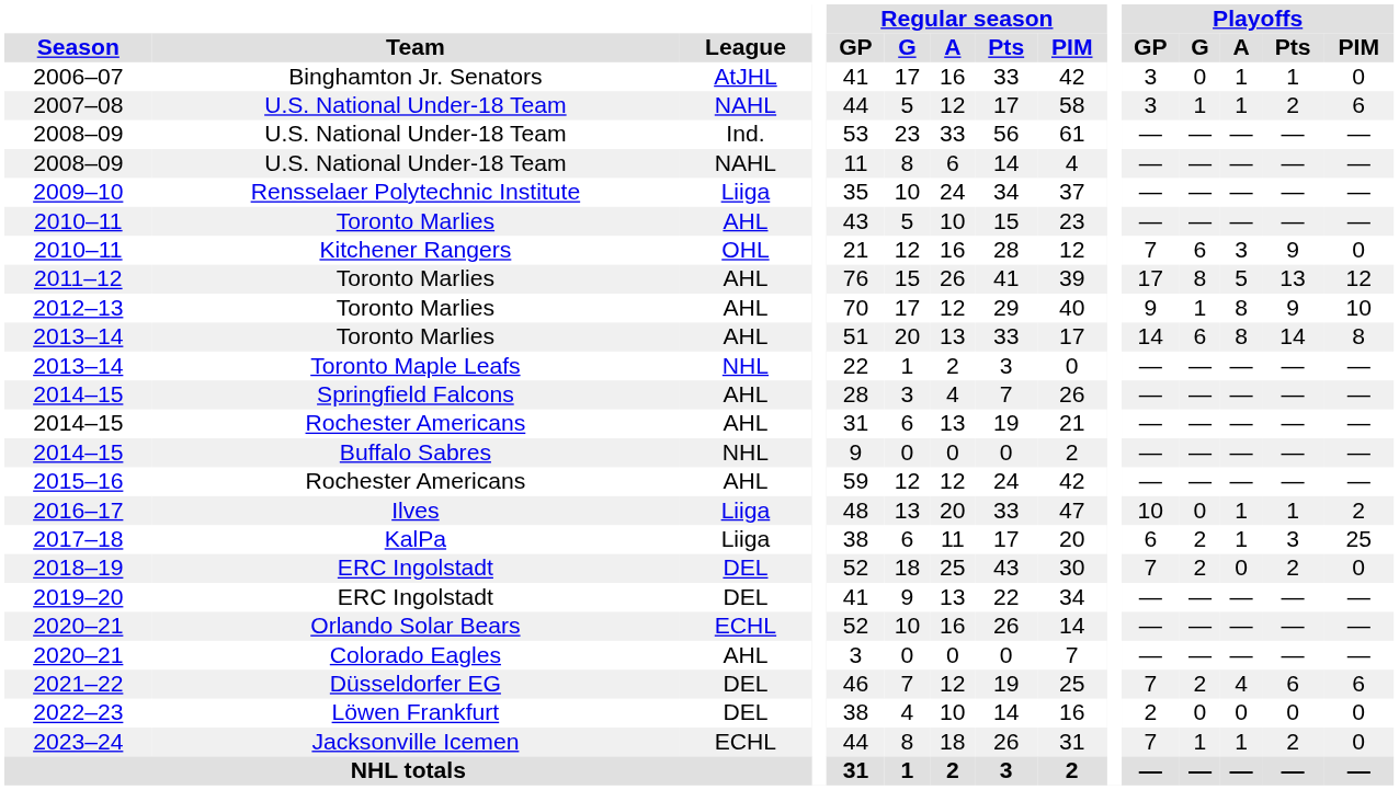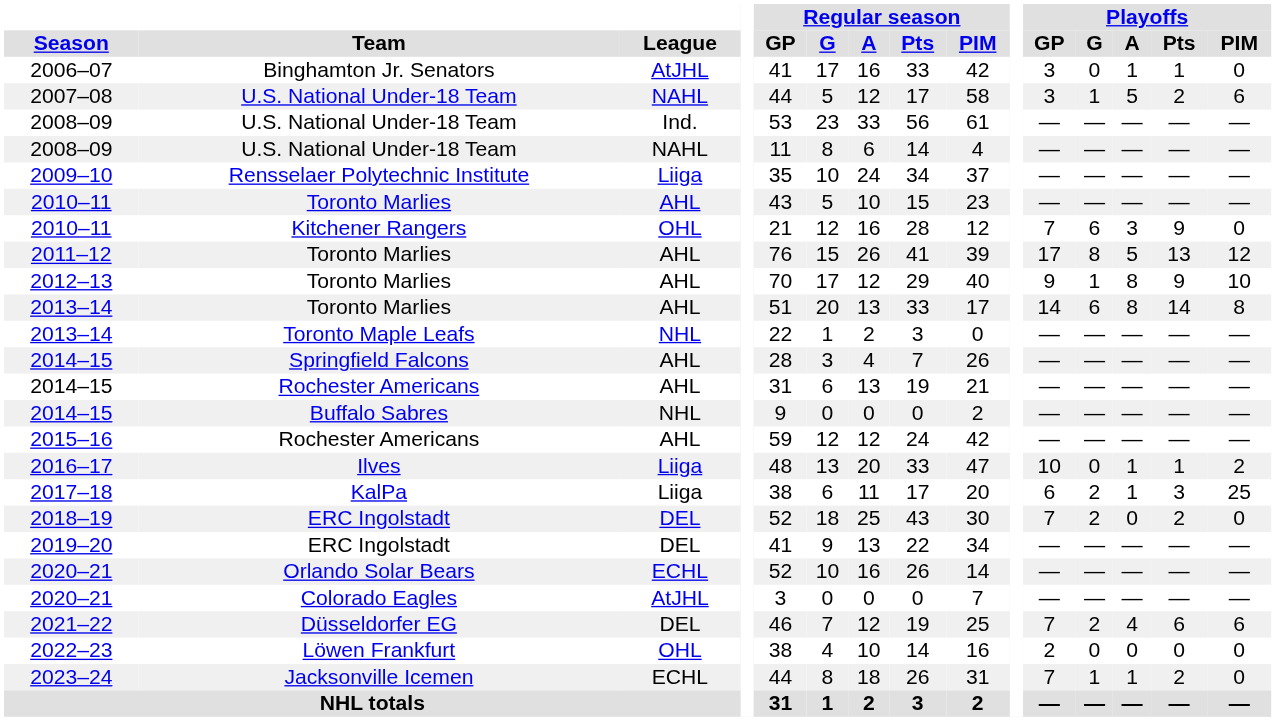 <table border="0" cellpadding="1" cellspacing="0" ID="Table3" style="text-align:center; width:60em">
 <tr style="background:#e0e0e0;">
 <th colspan="3" style="background:#fff;"> </th>
 <th rowspan="99" style="background:#fff;"> </th>
 <th colspan="5"><a href='#'>Regular season</a></th>
 <th rowspan="99" style="background:#fff;"> </th>
 <th colspan="5"><a href='#'>Playoffs</a></th>
 </tr>
 <tr style="background:#e0e0e0;">
 <th><a href='#'>Season</a></th>
 <th>Team</th>
 <th>League</th>
 <th>GP</th>
 <th><a href='#'>G</a></th>
 <th><a href='#'>A</a></th>
 <th><a href='#'>Pts</a></th>
 <th><a href='#'>PIM</a></th>
 <th>GP</th>
 <th>G</th>
 <th>A</th>
 <th>Pts</th>
 <th>PIM</th>
 </tr>
 <tr>
 <td>2006–07</td>
 <td>Binghamton Jr. Senators</td>
 <td><a href='#'>AtJHL</a></td>
 <td>41</td>
 <td>17</td>
 <td>16</td>
 <td>33</td>
 <td>42</td>
 <td>3</td>
 <td>0</td>
 <td>1</td>
 <td>1</td>
 <td>0</td>
 </tr>
 <tr style="background:#f0f0f0;">
 <td>2007–08</td>
 <td><a href='#'>U.S. National Under-18 Team</a></td>
 <td><a href='#'>NAHL</a></td>
 <td>44</td>
 <td>5</td>
 <td>12</td>
 <td>17</td>
 <td>58</td>
 <td>3</td>
 <td>1</td>
-<td>1</td>
+<td>5</td>
 <td>2</td>
 <td>6</td>
 </tr>
 <tr>
 <td>2008–09</td>
 <td>U.S. National Under-18 Team</td>
 <td>Ind.</td>
 <td>53</td>
 <td>23</td>
 <td>33</td>
 <td>56</td>
 <td>61</td>
 <td>—</td>
 <td>—</td>
 <td>—</td>
 <td>—</td>
 <td>—</td>
 </tr>
 <tr style="background:#f0f0f0;">
 <td>2008–09</td>
 <td>U.S. National Under-18 Team</td>
 <td>NAHL</td>
 <td>11</td>
 <td>8</td>
 <td>6</td>
 <td>14</td>
 <td>4</td>
 <td>—</td>
 <td>—</td>
 <td>—</td>
 <td>—</td>
 <td>—</td>
 </tr>
 <tr>
 <td><a href='#'>2009–10</a></td>
 <td><a href='#'>Rensselaer Polytechnic Institute</a></td>
 <td><a href='#'>Liiga</a></td>
 <td>35</td>
 <td>10</td>
 <td>24</td>
 <td>34</td>
 <td>37</td>
 <td>—</td>
 <td>—</td>
 <td>—</td>
 <td>—</td>
 <td>—</td>
 </tr>
 <tr style="background:#f0f0f0;">
 <td><a href='#'>2010–11</a></td>
 <td><a href='#'>Toronto Marlies</a></td>
 <td><a href='#'>AHL</a></td>
 <td>43</td>
 <td>5</td>
 <td>10</td>
 <td>15</td>
 <td>23</td>
 <td>—</td>
 <td>—</td>
 <td>—</td>
 <td>—</td>
 <td>—</td>
 </tr>
 <tr>
 <td><a href='#'>2010–11</a></td>
 <td><a href='#'>Kitchener Rangers</a></td>
 <td><a href='#'>OHL</a></td>
 <td>21</td>
 <td>12</td>
 <td>16</td>
 <td>28</td>
 <td>12</td>
 <td>7</td>
 <td>6</td>
 <td>3</td>
 <td>9</td>
 <td>0</td>
 </tr>
 <tr style="background:#f0f0f0;">
 <td><a href='#'>2011–12</a></td>
 <td>Toronto Marlies</td>
 <td>AHL</td>
 <td>76</td>
 <td>15</td>
 <td>26</td>
 <td>41</td>
 <td>39</td>
 <td>17</td>
 <td>8</td>
 <td>5</td>
 <td>13</td>
 <td>12</td>
 </tr>
 <tr>
 <td><a href='#'>2012–13</a></td>
 <td>Toronto Marlies</td>
 <td>AHL</td>
 <td>70</td>
 <td>17</td>
 <td>12</td>
 <td>29</td>
 <td>40</td>
 <td>9</td>
 <td>1</td>
 <td>8</td>
 <td>9</td>
 <td>10</td>
 </tr>
 <tr style="background:#f0f0f0;">
 <td><a href='#'>2013–14</a></td>
 <td>Toronto Marlies</td>
 <td>AHL</td>
 <td>51</td>
 <td>20</td>
 <td>13</td>
 <td>33</td>
 <td>17</td>
 <td>14</td>
 <td>6</td>
 <td>8</td>
 <td>14</td>
 <td>8</td>
 </tr>
 <tr>
 <td><a href='#'>2013–14</a></td>
 <td><a href='#'>Toronto Maple Leafs</a></td>
 <td><a href='#'>NHL</a></td>
 <td>22</td>
 <td>1</td>
 <td>2</td>
 <td>3</td>
 <td>0</td>
 <td>—</td>
 <td>—</td>
 <td>—</td>
 <td>—</td>
 <td>—</td>
 </tr>
 <tr style="background:#f0f0f0;">
 <td><a href='#'>2014–15</a></td>
 <td><a href='#'>Springfield Falcons</a></td>
 <td>AHL</td>
 <td>28</td>
 <td>3</td>
 <td>4</td>
 <td>7</td>
 <td>26</td>
 <td>—</td>
 <td>—</td>
 <td>—</td>
 <td>—</td>
 <td>—</td>
 </tr>
 <tr>
 <td>2014–15</td>
 <td><a href='#'>Rochester Americans</a></td>
 <td>AHL</td>
 <td>31</td>
 <td>6</td>
 <td>13</td>
 <td>19</td>
 <td>21</td>
 <td>—</td>
 <td>—</td>
 <td>—</td>
 <td>—</td>
 <td>—</td>
 </tr>
 <tr style="background:#f0f0f0;">
 <td><a href='#'>2014–15</a></td>
 <td><a href='#'>Buffalo Sabres</a></td>
 <td>NHL</td>
 <td>9</td>
 <td>0</td>
 <td>0</td>
 <td>0</td>
 <td>2</td>
 <td>—</td>
 <td>—</td>
 <td>—</td>
 <td>—</td>
 <td>—</td>
 </tr>
 <tr>
 <td><a href='#'>2015–16</a></td>
 <td>Rochester Americans</td>
 <td>AHL</td>
 <td>59</td>
 <td>12</td>
 <td>12</td>
 <td>24</td>
 <td>42</td>
 <td>—</td>
 <td>—</td>
 <td>—</td>
 <td>—</td>
 <td>—</td>
 </tr>
 <tr style="background:#f0f0f0;">
 <td><a href='#'>2016–17</a></td>
 <td><a href='#'>Ilves</a></td>
 <td><a href='#'>Liiga</a></td>
 <td>48</td>
 <td>13</td>
 <td>20</td>
 <td>33</td>
 <td>47</td>
 <td>10</td>
 <td>0</td>
 <td>1</td>
 <td>1</td>
 <td>2</td>
 </tr>
 <tr>
 <td><a href='#'>2017–18</a></td>
 <td><a href='#'>KalPa</a></td>
 <td>Liiga</td>
 <td>38</td>
 <td>6</td>
 <td>11</td>
 <td>17</td>
 <td>20</td>
 <td>6</td>
 <td>2</td>
 <td>1</td>
 <td>3</td>
 <td>25</td>
 </tr>
 <tr style="background:#f0f0f0;">
 <td><a href='#'>2018–19</a></td>
 <td><a href='#'>ERC Ingolstadt</a></td>
 <td><a href='#'>DEL</a></td>
 <td>52</td>
 <td>18</td>
 <td>25</td>
 <td>43</td>
 <td>30</td>
 <td>7</td>
 <td>2</td>
 <td>0</td>
 <td>2</td>
 <td>0</td>
 </tr>
 <tr>
 <td><a href='#'>2019–20</a></td>
 <td>ERC Ingolstadt</td>
 <td>DEL</td>
 <td>41</td>
 <td>9</td>
 <td>13</td>
 <td>22</td>
 <td>34</td>
 <td>—</td>
 <td>—</td>
 <td>—</td>
 <td>—</td>
 <td>—</td>
 </tr>
 <tr style="background:#f0f0f0;">
 <td><a href='#'>2020–21</a></td>
 <td><a href='#'>Orlando Solar Bears</a></td>
 <td><a href='#'>ECHL</a></td>
 <td>52</td>
 <td>10</td>
 <td>16</td>
 <td>26</td>
 <td>14</td>
 <td>—</td>
 <td>—</td>
 <td>—</td>
 <td>—</td>
 <td>—</td>
 </tr>
 <tr>
 <td><a href='#'>2020–21</a></td>
 <td><a href='#'>Colorado Eagles</a></td>
-<td>AHL</td>
+<td><a href='#'>AtJHL</a></td>
 <td>3</td>
 <td>0</td>
 <td>0</td>
 <td>0</td>
 <td>7</td>
 <td>—</td>
 <td>—</td>
 <td>—</td>
 <td>—</td>
 <td>—</td>
 </tr>
 <tr style="background:#f0f0f0;">
 <td><a href='#'>2021–22</a></td>
 <td><a href='#'>Düsseldorfer EG</a></td>
 <td>DEL</td>
 <td>46</td>
 <td>7</td>
 <td>12</td>
 <td>19</td>
 <td>25</td>
 <td>7</td>
 <td>2</td>
 <td>4</td>
 <td>6</td>
 <td>6</td>
 </tr>
 <tr>
 <td><a href='#'>2022–23</a></td>
 <td><a href='#'>Löwen Frankfurt</a></td>
-<td>DEL</td>
+<td><a href='#'>OHL</a></td>
 <td>38</td>
 <td>4</td>
 <td>10</td>
 <td>14</td>
 <td>16</td>
 <td>2</td>
 <td>0</td>
 <td>0</td>
 <td>0</td>
 <td>0</td>
 </tr>
 <tr style="background:#f0f0f0;">
 <td><a href='#'>2023–24</a></td>
 <td><a href='#'>Jacksonville Icemen</a></td>
 <td>ECHL</td>
 <td>44</td>
 <td>8</td>
 <td>18</td>
 <td>26</td>
 <td>31</td>
 <td>7</td>
 <td>1</td>
 <td>1</td>
 <td>2</td>
 <td>0</td>
 </tr>
 <tr bgcolor="#e0e0e0">
 <th colspan="3">NHL totals</th>
 <th>31</th>
 <th>1</th>
 <th>2</th>
 <th>3</th>
 <th>2</th>
 <th>—</th>
 <th>—</th>
 <th>—</th>
 <th>—</th>
 <th>—</th>
 </tr>
 </table>
